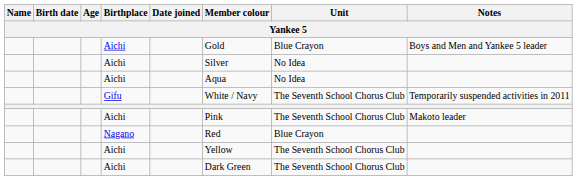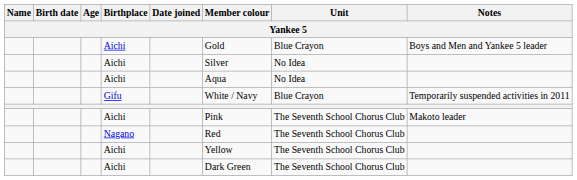 <table class="wikitable" style="font-size:small">
 <tr>
 <th>Name</th>
 <th>Birth date</th>
 <th>Age</th>
 <th>Birthplace</th>
 <th>Date joined</th>
 <th>Member colour</th>
 <th>Unit</th>
 <th>Notes</th>
 </tr>
 <tr>
 <th colspan="8">Yankee 5</th>
 </tr>
 <tr>
 <td></td>
 <td></td>
 <td style="text-align:center;"></td>
 <td><a href='#'>Aichi</a></td>
 <td></td>
 <td> Gold</td>
 <td>Blue Crayon</td>
 <td>Boys and Men and Yankee 5 leader</td>
 </tr>
 <tr>
 <td></td>
 <td></td>
 <td style="text-align:center;"></td>
 <td>Aichi</td>
 <td></td>
 <td> Silver</td>
 <td>No Idea</td>
 <td></td>
 </tr>
 <tr>
 <td></td>
 <td></td>
 <td style="text-align:center;"></td>
 <td>Aichi</td>
 <td></td>
 <td> Aqua</td>
 <td>No Idea</td>
 <td></td>
 </tr>
 <tr>
 <td></td>
 <td></td>
 <td style="text-align:center;"></td>
 <td><a href='#'>Gifu</a></td>
 <td></td>
 <td> White /  Navy</td>
-<td>The Seventh School Chorus Club</td>
+<td>Blue Crayon</td>
 <td>Temporarily suspended activities in 2011</td>
 </tr>
 <tr>
 <th colspan="8"></th>
 </tr>
 <tr>
 <td></td>
 <td></td>
 <td style="text-align:center;"></td>
 <td>Aichi</td>
 <td></td>
 <td> Pink</td>
 <td>The Seventh School Chorus Club</td>
 <td>Makoto leader</td>
 </tr>
 <tr>
 <td></td>
 <td></td>
 <td style="text-align:center;"></td>
 <td><a href='#'>Nagano</a></td>
 <td></td>
 <td> Red</td>
-<td>Blue Crayon</td>
+<td>The Seventh School Chorus Club</td>
 <td></td>
 </tr>
 <tr>
 <td></td>
 <td></td>
 <td style="text-align:center;"></td>
 <td>Aichi</td>
 <td></td>
 <td> Yellow</td>
 <td>The Seventh School Chorus Club</td>
 <td></td>
 </tr>
 <tr>
 <td></td>
 <td></td>
 <td style="text-align:center;"></td>
 <td>Aichi</td>
 <td></td>
 <td> Dark Green</td>
 <td>The Seventh School Chorus Club</td>
 <td></td>
 </tr>
 </table>
